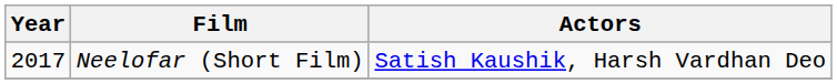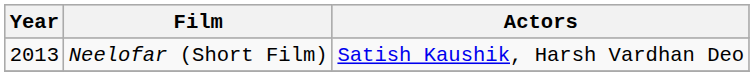 <table class="wikitable sortable">
 <tr>
 <th>Year</th>
 <th>Film</th>
 <th>Actors</th>
 </tr>
 <tr>
-<td>2017</td>
+<td>2013</td>
 <td><em>Neelofar</em> (Short Film)</td>
 <td><a href='#'>Satish Kaushik</a>, Harsh Vardhan Deo</td>
 </tr>
 <tr>
 </tr>
 </table>
